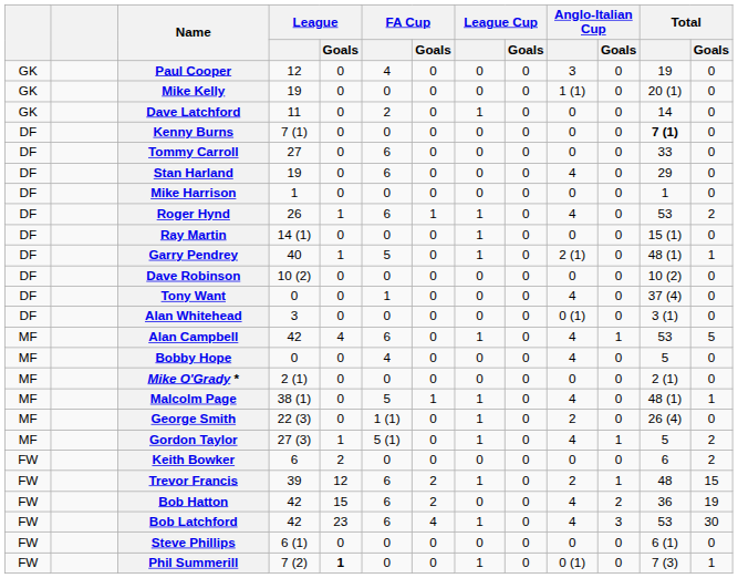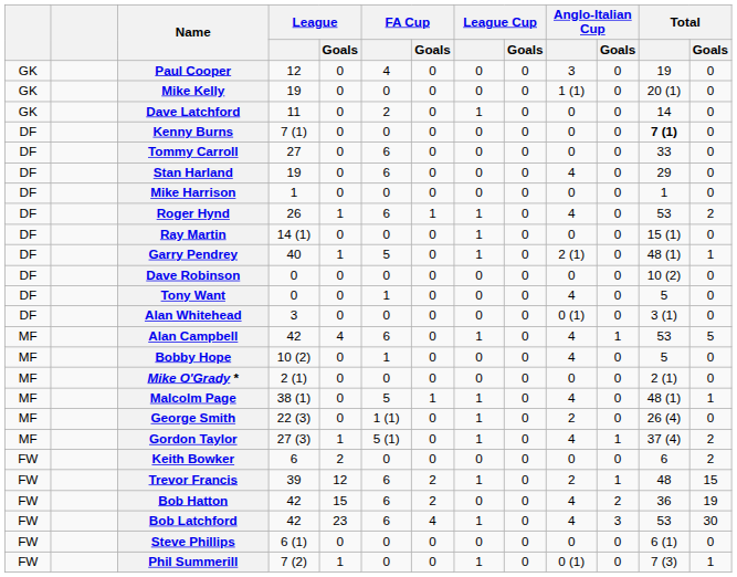 <table class="wikitable plainrowheaders" style="text-align:center;">
 <tr>
 <th rowspan="2" scope="col" width="50"></th>
 <th rowspan="2" scope="col" width="75"></th>
 <th rowspan="2" scope="col" width="180" scope=col>Name</th>
 <th colspan="2"><a href='#'>League</a></th>
 <th colspan="2"><a href='#'>FA Cup</a></th>
 <th colspan="2"><a href='#'>League Cup</a></th>
 <th colspan="2"><a href='#'>Anglo-Italian Cup</a></th>
 <th colspan="2">Total</th>
 </tr>
 <tr>
 <th scope="col" width="55"></th>
 <th scope="col" width="45">Goals</th>
 <th scope="col" width="55"></th>
 <th scope="col" width="45">Goals</th>
 <th scope="col" width="55"></th>
 <th scope="col" width="45">Goals</th>
 <th scope="col" width="55"></th>
 <th scope="col" width="45">Goals</th>
 <th scope="col" width="55"></th>
 <th scope="col" width="45">Goals</th>
 </tr>
 <tr>
 <td>GK</td>
 <td></td>
 <th scope="row"><a href='#'>Paul Cooper</a></th>
 <td>12</td>
 <td>0</td>
 <td>4</td>
 <td>0</td>
 <td>0</td>
 <td>0</td>
 <td>3</td>
 <td>0</td>
 <td>19</td>
 <td>0</td>
 </tr>
 <tr>
 <td>GK</td>
 <td></td>
 <th scope="row"><a href='#'>Mike Kelly</a></th>
 <td>19</td>
 <td>0</td>
 <td>0</td>
 <td>0</td>
 <td>0</td>
 <td>0</td>
 <td>1 (1)</td>
 <td>0</td>
 <td>20 (1)</td>
 <td>0</td>
 </tr>
 <tr>
 <td>GK</td>
 <td></td>
 <th scope="row"><a href='#'>Dave Latchford</a></th>
 <td>11</td>
 <td>0</td>
 <td>2</td>
 <td>0</td>
 <td>1</td>
 <td>0</td>
 <td>0</td>
 <td>0</td>
 <td>14</td>
 <td>0</td>
 </tr>
 <tr>
 <td>DF</td>
 <td></td>
 <th scope="row"><a href='#'>Kenny Burns</a></th>
 <td>7 (1)</td>
 <td>0</td>
 <td>0</td>
 <td>0</td>
 <td>0</td>
 <td>0</td>
 <td>0</td>
 <td>0</td>
 <td><strong>7 (1)</strong></td>
 <td>0</td>
 </tr>
 <tr>
 <td>DF</td>
 <td></td>
 <th scope="row"><a href='#'>Tommy Carroll</a></th>
 <td>27</td>
 <td>0</td>
 <td>6</td>
 <td>0</td>
 <td>0</td>
 <td>0</td>
 <td>0</td>
 <td>0</td>
 <td>33</td>
 <td>0</td>
 </tr>
 <tr>
 <td>DF</td>
 <td></td>
 <th scope="row"><a href='#'>Stan Harland</a></th>
 <td>19</td>
 <td>0</td>
 <td>6</td>
 <td>0</td>
 <td>0</td>
 <td>0</td>
 <td>4</td>
 <td>0</td>
 <td>29</td>
 <td>0</td>
 </tr>
 <tr>
 <td>DF</td>
 <td></td>
 <th scope="row"><a href='#'>Mike Harrison</a></th>
 <td>1</td>
 <td>0</td>
 <td>0</td>
 <td>0</td>
 <td>0</td>
 <td>0</td>
 <td>0</td>
 <td>0</td>
 <td>1</td>
 <td>0</td>
 </tr>
 <tr>
 <td>DF</td>
 <td></td>
 <th scope="row"><a href='#'>Roger Hynd</a></th>
 <td>26</td>
 <td>1</td>
 <td>6</td>
 <td>1</td>
 <td>1</td>
 <td>0</td>
 <td>4</td>
 <td>0</td>
 <td>53</td>
 <td>2</td>
 </tr>
 <tr>
 <td>DF</td>
 <td></td>
 <th scope="row"><a href='#'>Ray Martin</a></th>
 <td>14 (1)</td>
 <td>0</td>
 <td>0</td>
 <td>0</td>
 <td>1</td>
 <td>0</td>
 <td>0</td>
 <td>0</td>
 <td>15 (1)</td>
 <td>0</td>
 </tr>
 <tr>
 <td>DF</td>
 <td></td>
 <th scope="row"><a href='#'>Garry Pendrey</a></th>
 <td>40</td>
 <td>1</td>
 <td>5</td>
 <td>0</td>
 <td>1</td>
 <td>0</td>
 <td>2 (1)</td>
 <td>0</td>
 <td>48 (1)</td>
 <td>1</td>
 </tr>
 <tr>
 <td>DF</td>
 <td></td>
 <th scope="row"><a href='#'>Dave Robinson</a></th>
-<td>10 (2)</td>
+<td>0</td>
 <td>0</td>
 <td>0</td>
 <td>0</td>
 <td>0</td>
 <td>0</td>
 <td>0</td>
 <td>0</td>
 <td>10 (2)</td>
 <td>0</td>
 </tr>
 <tr>
 <td>DF</td>
 <td></td>
 <th scope="row"><a href='#'>Tony Want</a></th>
 <td>0</td>
 <td>0</td>
 <td>1</td>
 <td>0</td>
 <td>0</td>
 <td>0</td>
 <td>4</td>
 <td>0</td>
-<td>37 (4)</td>
+<td>5</td>
 <td>0</td>
 </tr>
 <tr>
 <td>DF</td>
 <td></td>
 <th scope="row"><a href='#'>Alan Whitehead</a></th>
 <td>3</td>
 <td>0</td>
 <td>0</td>
 <td>0</td>
 <td>0</td>
 <td>0</td>
 <td>0 (1)</td>
 <td>0</td>
 <td>3 (1)</td>
 <td>0</td>
 </tr>
 <tr>
 <td>MF</td>
 <td></td>
 <th scope="row"><a href='#'>Alan Campbell</a></th>
 <td>42</td>
 <td>4</td>
 <td>6</td>
 <td>0</td>
 <td>1</td>
 <td>0</td>
 <td>4</td>
 <td>1</td>
 <td>53</td>
 <td>5</td>
 </tr>
 <tr>
 <td>MF</td>
 <td></td>
 <th scope="row"><a href='#'>Bobby Hope</a></th>
+<td>10 (2)</td>
 <td>0</td>
-<td>0</td>
-<td>4</td>
+<td>1</td>
 <td>0</td>
 <td>0</td>
 <td>0</td>
 <td>4</td>
 <td>0</td>
 <td>5</td>
 <td>0</td>
 </tr>
 <tr>
 <td>MF</td>
 <td></td>
 <th scope="row"><em><a href='#'>Mike O'Grady</a></em> *</th>
 <td>2 (1)</td>
 <td>0</td>
 <td>0</td>
 <td>0</td>
 <td>0</td>
 <td>0</td>
 <td>0</td>
 <td>0</td>
 <td>2 (1)</td>
 <td>0</td>
 </tr>
 <tr>
 <td>MF</td>
 <td></td>
 <th scope="row"><a href='#'>Malcolm Page</a></th>
 <td>38 (1)</td>
 <td>0</td>
 <td>5</td>
 <td>1</td>
 <td>1</td>
 <td>0</td>
 <td>4</td>
 <td>0</td>
 <td>48 (1)</td>
 <td>1</td>
 </tr>
 <tr>
 <td>MF</td>
 <td></td>
 <th scope="row"><a href='#'>George Smith</a></th>
 <td>22 (3)</td>
 <td>0</td>
 <td>1 (1)</td>
 <td>0</td>
 <td>1</td>
 <td>0</td>
 <td>2</td>
 <td>0</td>
 <td>26 (4)</td>
 <td>0</td>
 </tr>
 <tr>
 <td>MF</td>
 <td></td>
 <th scope="row"><a href='#'>Gordon Taylor</a></th>
 <td>27 (3)</td>
 <td>1</td>
 <td>5 (1)</td>
 <td>0</td>
 <td>1</td>
 <td>0</td>
 <td>4</td>
 <td>1</td>
-<td>5</td>
+<td>37 (4)</td>
 <td>2</td>
 </tr>
 <tr>
 <td>FW</td>
 <td></td>
 <th scope="row"><a href='#'>Keith Bowker</a></th>
 <td>6</td>
 <td>2</td>
 <td>0</td>
 <td>0</td>
 <td>0</td>
 <td>0</td>
 <td>0</td>
 <td>0</td>
 <td>6</td>
 <td>2</td>
 </tr>
 <tr>
 <td>FW</td>
 <td></td>
 <th scope="row"><a href='#'>Trevor Francis</a></th>
 <td>39</td>
 <td>12</td>
 <td>6</td>
 <td>2</td>
 <td>1</td>
 <td>0</td>
 <td>2</td>
 <td>1</td>
 <td>48</td>
 <td>15</td>
 </tr>
 <tr>
 <td>FW</td>
 <td></td>
 <th scope="row"><a href='#'>Bob Hatton</a></th>
 <td>42</td>
 <td>15</td>
 <td>6</td>
 <td>2</td>
 <td>0</td>
 <td>0</td>
 <td>4</td>
 <td>2</td>
 <td>36</td>
 <td>19</td>
 </tr>
 <tr>
 <td>FW</td>
 <td></td>
 <th scope="row"><a href='#'>Bob Latchford</a></th>
 <td>42</td>
 <td>23</td>
 <td>6</td>
 <td>4</td>
 <td>1</td>
 <td>0</td>
 <td>4</td>
 <td>3</td>
 <td>53</td>
 <td>30</td>
 </tr>
 <tr>
 <td>FW</td>
 <td></td>
 <th scope="row"><a href='#'>Steve Phillips</a></th>
 <td>6 (1)</td>
 <td>0</td>
 <td>0</td>
 <td>0</td>
 <td>0</td>
 <td>0</td>
 <td>0</td>
 <td>0</td>
 <td>6 (1)</td>
 <td>0</td>
 </tr>
 <tr>
 <td>FW</td>
 <td></td>
 <th scope="row"><a href='#'>Phil Summerill</a></th>
 <td>7 (2)</td>
-<td><strong>1</strong></td>
+<td>1</td>
 <td>0</td>
 <td>0</td>
 <td>1</td>
 <td>0</td>
 <td>0 (1)</td>
 <td>0</td>
 <td>7 (3)</td>
 <td>1</td>
 </tr>
 </table>
